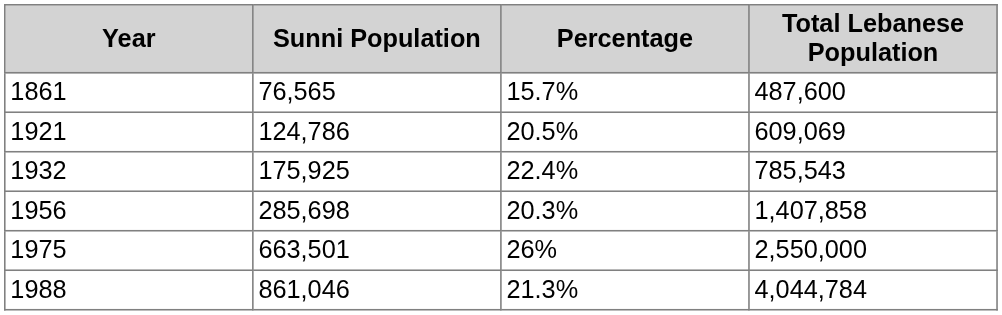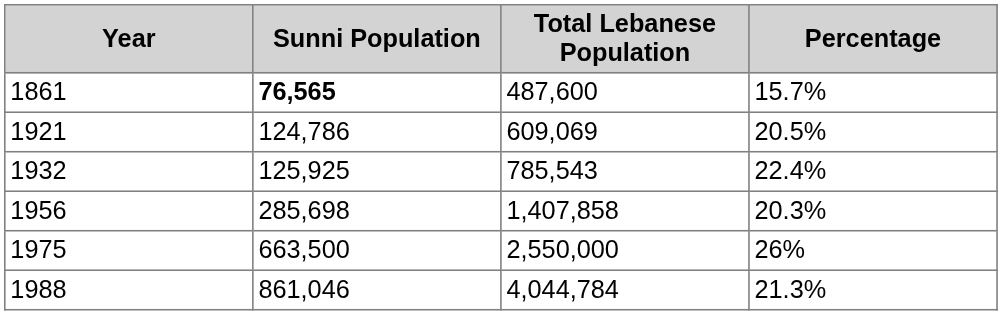 <table class="toccolours sortable" border="1" cellpadding="3" style="border-collapse:collapse">
 <tr style="background:lightgrey;">
 <th style="width:150px;">Year</th>
 <th style="width:150px;">Sunni Population</th>
+<th style="width:150px;">Total Lebanese Population</th>
 <th style="width:150px;">Percentage</th>
-<th style="width:150px;">Total Lebanese Population</th>
 </tr>
 <tr>
 <td>1861</td>
-<td>76,565</td>
+<td><strong>76,565</strong></td>
+<td>487,600</td>
 <td>15.7%</td>
-<td>487,600</td>
 </tr>
 <tr>
 <td>1921</td>
 <td>124,786</td>
+<td>609,069</td>
 <td>20.5%</td>
-<td>609,069</td>
 </tr>
 <tr>
 <td>1932</td>
-<td>175,925</td>
+<td>125,925</td>
+<td>785,543</td>
 <td>22.4%</td>
-<td>785,543</td>
 </tr>
 <tr>
 <td>1956</td>
 <td>285,698</td>
+<td>1,407,858</td>
 <td>20.3%</td>
-<td>1,407,858</td>
 </tr>
 <tr>
 <td>1975</td>
-<td>663,501</td>
+<td>663,500</td>
+<td>2,550,000</td>
 <td>26%</td>
-<td>2,550,000</td>
 </tr>
 <tr>
 <td>1988</td>
 <td>861,046</td>
+<td>4,044,784</td>
 <td>21.3%</td>
-<td>4,044,784</td>
 </tr>
 </table>
